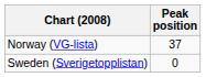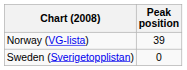 <table class="wikitable">
 <tr>
 <th>Chart (2008)</th>
 <th>Peak<br>position</th>
 </tr>
 <tr>
 <td>Norway (<a href='#'>VG-lista</a>)</td>
-<td align="center">37</td>
+<td align="center">39</td>
 </tr>
 <tr>
 <td>Sweden (<a href='#'>Sverigetopplistan</a>)</td>
 <td align="center">0</td>
 </tr>
 </table>
